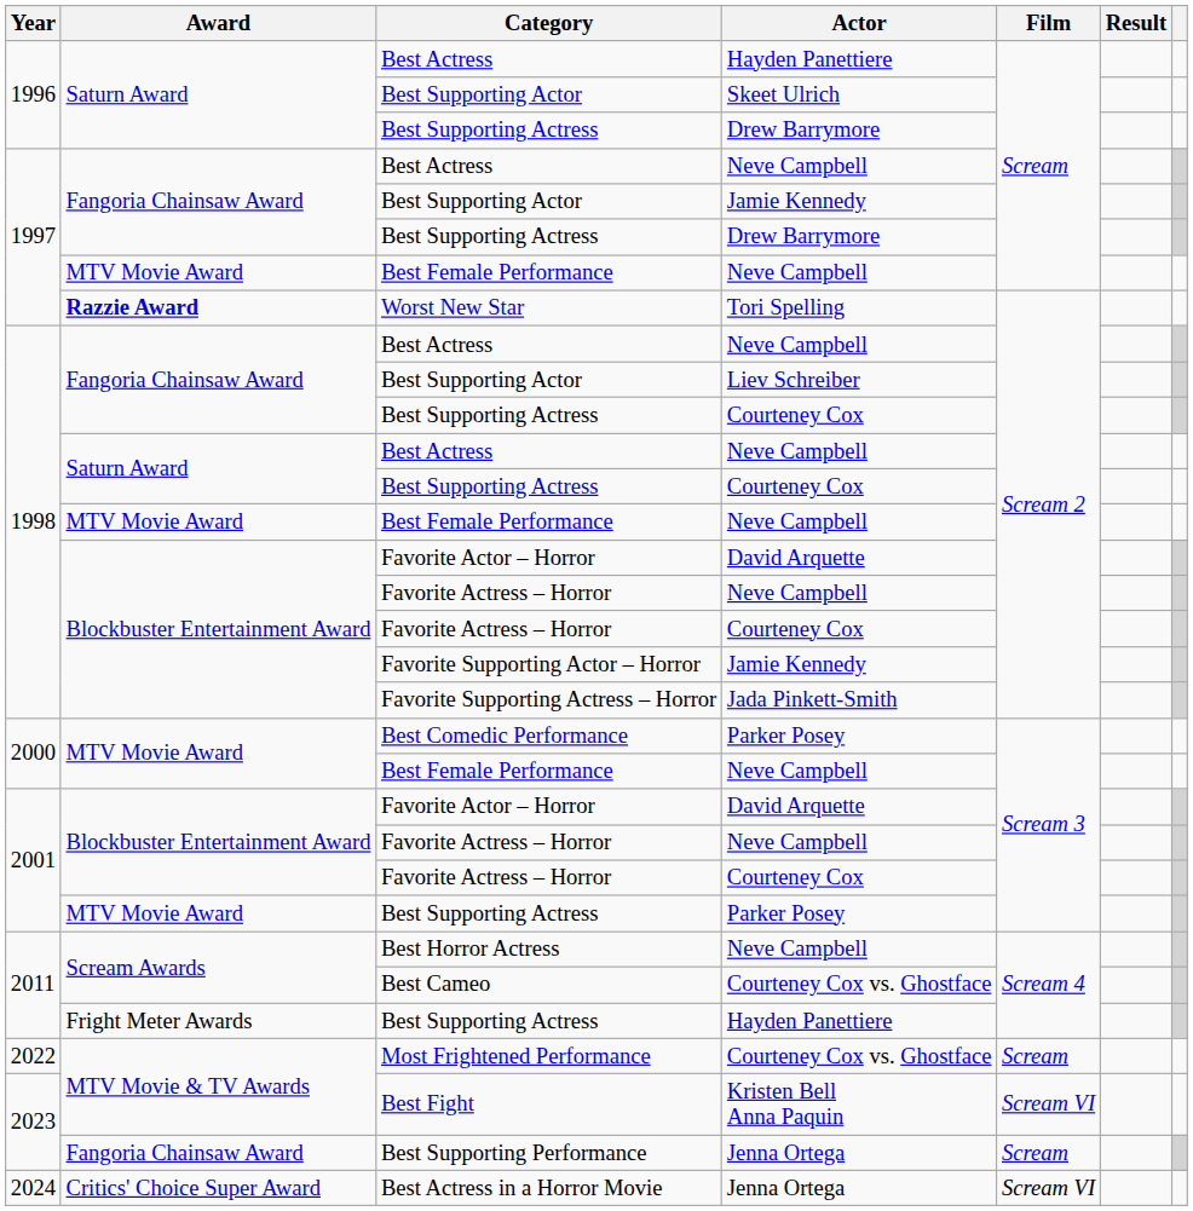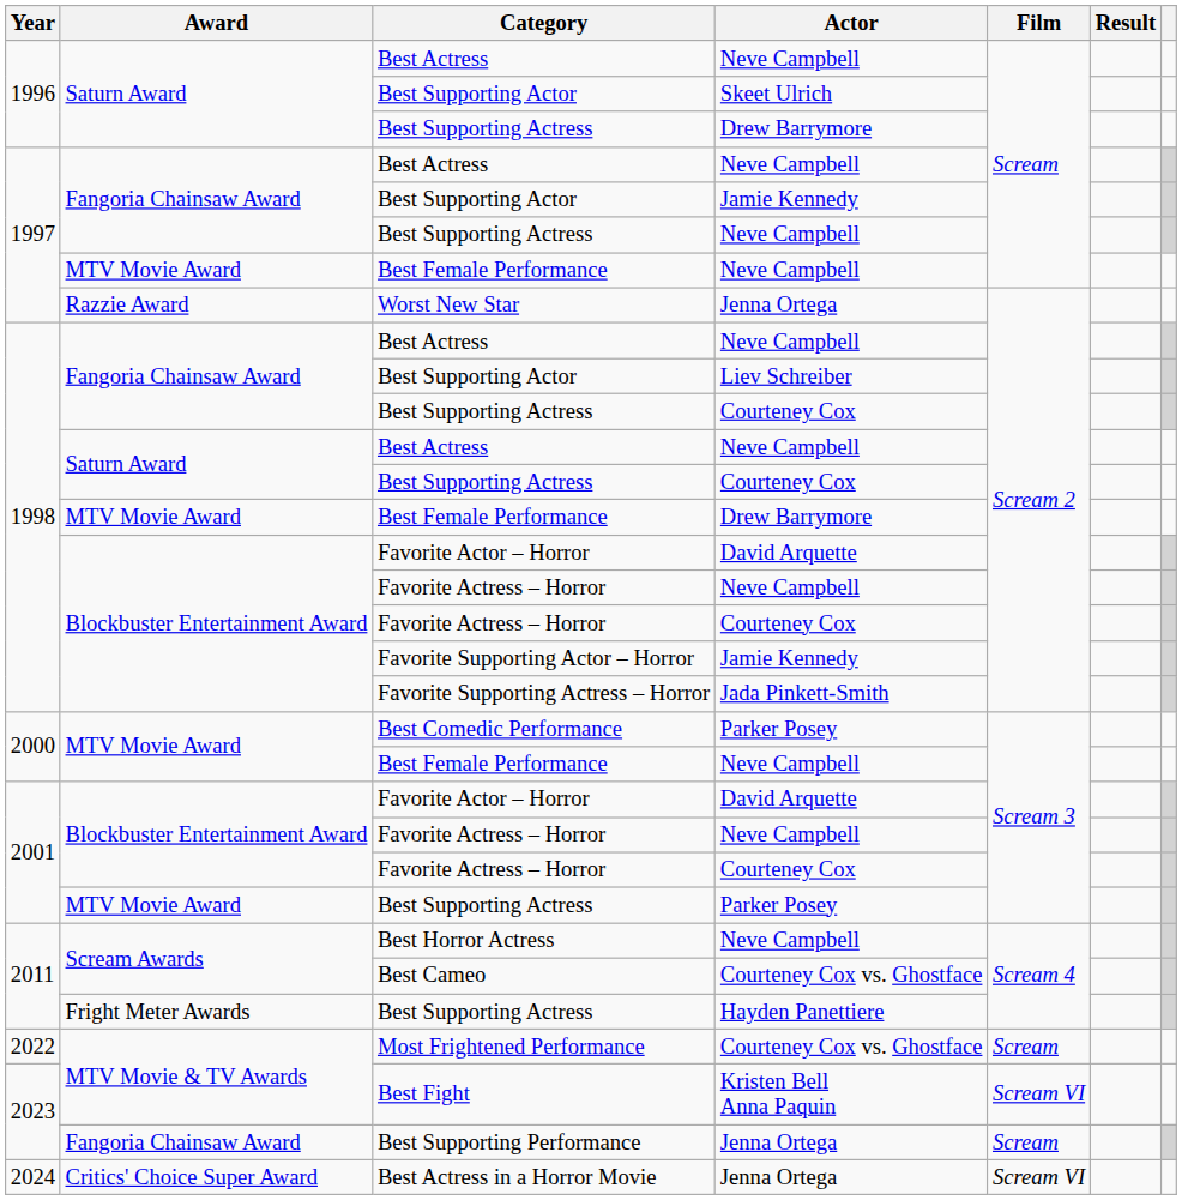 <table class="wikitable">
 <tr>
 <th>Year</th>
 <th>Award</th>
 <th>Category</th>
 <th>Actor</th>
 <th>Film</th>
 <th>Result</th>
 <th></th>
 </tr>
 <tr>
 <td rowspan="3">1996</td>
 <td rowspan="3"><a href='#'>Saturn Award</a></td>
 <td><a href='#'>Best Actress</a></td>
-<td><a href='#'>Hayden Panettiere</a></td>
+<td><a href='#'>Neve Campbell</a></td>
 <td rowspan="7"><em><a href='#'>Scream</a></em></td>
 <td></td>
 <td></td>
 </tr>
 <tr>
 <td><a href='#'>Best Supporting Actor</a></td>
 <td><a href='#'>Skeet Ulrich</a></td>
 <td></td>
 <td></td>
 </tr>
 <tr>
 <td><a href='#'>Best Supporting Actress</a></td>
 <td><a href='#'>Drew Barrymore</a></td>
 <td></td>
 <td></td>
 </tr>
 <tr>
 <td rowspan="5">1997</td>
 <td rowspan="3"><a href='#'>Fangoria Chainsaw Award</a></td>
 <td>Best Actress</td>
 <td><a href='#'>Neve Campbell</a></td>
 <td></td>
 <td style="background:lightgrey;"> </td>
 </tr>
 <tr>
 <td>Best Supporting Actor</td>
 <td><a href='#'>Jamie Kennedy</a></td>
 <td></td>
 <td style="background:lightgrey;"> </td>
 </tr>
 <tr>
 <td>Best Supporting Actress</td>
-<td><a href='#'>Drew Barrymore</a></td>
+<td><a href='#'>Neve Campbell</a></td>
 <td></td>
 <td style="background:lightgrey;"> </td>
 </tr>
 <tr>
 <td><a href='#'>MTV Movie Award</a></td>
 <td><a href='#'>Best Female Performance</a></td>
 <td><a href='#'>Neve Campbell</a></td>
 <td></td>
 <td></td>
 </tr>
 <tr>
-<td><strong><a href='#'>Razzie Award</a></strong></td>
+<td><a href='#'>Razzie Award</a></td>
 <td><a href='#'>Worst New Star</a></td>
-<td><a href='#'>Tori Spelling</a></td>
+<td><a href='#'>Jenna Ortega</a></td>
 <td rowspan="12"><em><a href='#'>Scream 2</a></em></td>
 <td></td>
 <td></td>
 </tr>
 <tr>
 <td rowspan="11">1998</td>
 <td rowspan="3"><a href='#'>Fangoria Chainsaw Award</a></td>
 <td>Best Actress</td>
 <td><a href='#'>Neve Campbell</a></td>
 <td></td>
 <td style="background:lightgrey;"> </td>
 </tr>
 <tr>
 <td>Best Supporting Actor</td>
 <td><a href='#'>Liev Schreiber</a></td>
 <td></td>
 <td style="background:lightgrey;"> </td>
 </tr>
 <tr>
 <td>Best Supporting Actress</td>
 <td><a href='#'>Courteney Cox</a></td>
 <td></td>
 <td style="background:lightgrey;"> </td>
 </tr>
 <tr>
 <td rowspan="2"><a href='#'>Saturn Award</a></td>
 <td><a href='#'>Best Actress</a></td>
 <td><a href='#'>Neve Campbell</a></td>
 <td></td>
 <td></td>
 </tr>
 <tr>
 <td><a href='#'>Best Supporting Actress</a></td>
 <td><a href='#'>Courteney Cox</a></td>
 <td></td>
 <td></td>
 </tr>
 <tr>
 <td><a href='#'>MTV Movie Award</a></td>
 <td><a href='#'>Best Female Performance</a></td>
-<td><a href='#'>Neve Campbell</a></td>
+<td><a href='#'>Drew Barrymore</a></td>
 <td></td>
 <td></td>
 </tr>
 <tr>
 <td rowspan="5"><a href='#'>Blockbuster Entertainment Award</a></td>
 <td>Favorite Actor – Horror</td>
 <td><a href='#'>David Arquette</a></td>
 <td></td>
 <td style="background:lightgrey;"> </td>
 </tr>
 <tr>
 <td>Favorite Actress – Horror</td>
 <td><a href='#'>Neve Campbell</a></td>
 <td></td>
 <td style="background:lightgrey;"> </td>
 </tr>
 <tr>
 <td>Favorite Actress – Horror</td>
 <td><a href='#'>Courteney Cox</a></td>
 <td></td>
 <td style="background:lightgrey;"> </td>
 </tr>
 <tr>
 <td>Favorite Supporting Actor – Horror</td>
 <td><a href='#'>Jamie Kennedy</a></td>
 <td></td>
 <td style="background:lightgrey;"> </td>
 </tr>
 <tr>
 <td>Favorite Supporting Actress – Horror</td>
 <td><a href='#'>Jada Pinkett-Smith</a></td>
 <td></td>
 <td style="background:lightgrey;"> </td>
 </tr>
 <tr>
 <td rowspan="2">2000</td>
 <td rowspan="2"><a href='#'>MTV Movie Award</a></td>
 <td><a href='#'>Best Comedic Performance</a></td>
 <td><a href='#'>Parker Posey</a></td>
 <td rowspan="6"><em><a href='#'>Scream 3</a></em></td>
 <td></td>
 <td></td>
 </tr>
 <tr>
 <td><a href='#'>Best Female Performance</a></td>
 <td><a href='#'>Neve Campbell</a></td>
 <td></td>
 <td></td>
 </tr>
 <tr>
 <td rowspan="4">2001</td>
 <td rowspan="3"><a href='#'>Blockbuster Entertainment Award</a></td>
 <td>Favorite Actor – Horror</td>
 <td><a href='#'>David Arquette</a></td>
 <td></td>
 <td style="background:lightgrey;"> </td>
 </tr>
 <tr>
 <td>Favorite Actress – Horror</td>
 <td><a href='#'>Neve Campbell</a></td>
 <td></td>
 <td style="background:lightgrey;"> </td>
 </tr>
 <tr>
 <td>Favorite Actress – Horror</td>
 <td><a href='#'>Courteney Cox</a></td>
 <td></td>
 <td style="background:lightgrey;"> </td>
 </tr>
 <tr>
 <td><a href='#'>MTV Movie Award</a></td>
 <td>Best Supporting Actress</td>
 <td><a href='#'>Parker Posey</a></td>
 <td></td>
 <td style="background:lightgrey;"> </td>
 </tr>
 <tr>
 <td rowspan="3">2011</td>
 <td rowspan="2"><a href='#'>Scream Awards</a></td>
 <td>Best Horror Actress</td>
 <td><a href='#'>Neve Campbell</a></td>
 <td rowspan="3"><em><a href='#'>Scream 4</a></em></td>
 <td></td>
 <td style="background:lightgrey;"> </td>
 </tr>
 <tr>
 <td>Best Cameo</td>
 <td><a href='#'>Courteney Cox</a> vs. <a href='#'>Ghostface</a></td>
 <td></td>
 <td style="background:lightgrey;"> </td>
 </tr>
 <tr>
 <td>Fright Meter Awards</td>
 <td>Best Supporting Actress</td>
 <td><a href='#'>Hayden Panettiere</a></td>
 <td></td>
 <td style="background:lightgrey;"> </td>
 </tr>
 <tr>
 <td>2022</td>
 <td rowspan="2"><a href='#'>MTV Movie & TV Awards</a></td>
 <td><a href='#'>Most Frightened Performance</a></td>
 <td><a href='#'>Courteney Cox</a> vs. <a href='#'>Ghostface</a></td>
 <td><em><a href='#'>Scream</a></em></td>
 <td></td>
 <td></td>
 </tr>
 <tr>
 <td rowspan="2">2023</td>
 <td><a href='#'>Best Fight</a></td>
 <td><a href='#'>Kristen Bell</a><br><a href='#'>Anna Paquin</a></td>
 <td><em><a href='#'>Scream VI</a></em></td>
 <td></td>
 <td></td>
 </tr>
 <tr>
 <td><a href='#'>Fangoria Chainsaw Award</a></td>
 <td>Best Supporting Performance</td>
 <td><a href='#'>Jenna Ortega</a></td>
 <td><em><a href='#'>Scream</a></em></td>
 <td></td>
 <td style="background:lightgrey;"> </td>
 </tr>
 <tr>
 <td>2024</td>
 <td><a href='#'>Critics' Choice Super Award</a></td>
 <td>Best Actress in a Horror Movie</td>
 <td>Jenna Ortega</td>
 <td><em>Scream VI</em></td>
 <td></td>
 <td style="text-align: center;"></td>
 </tr>
 </table>
